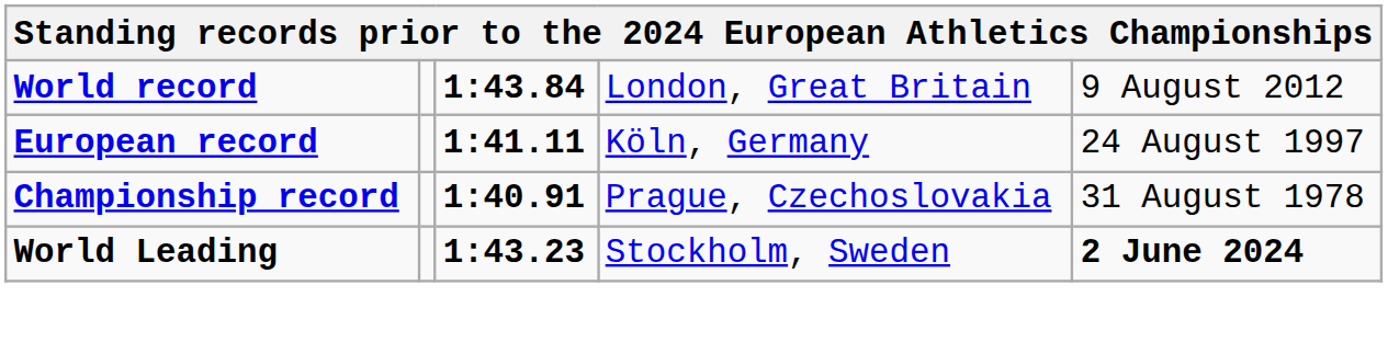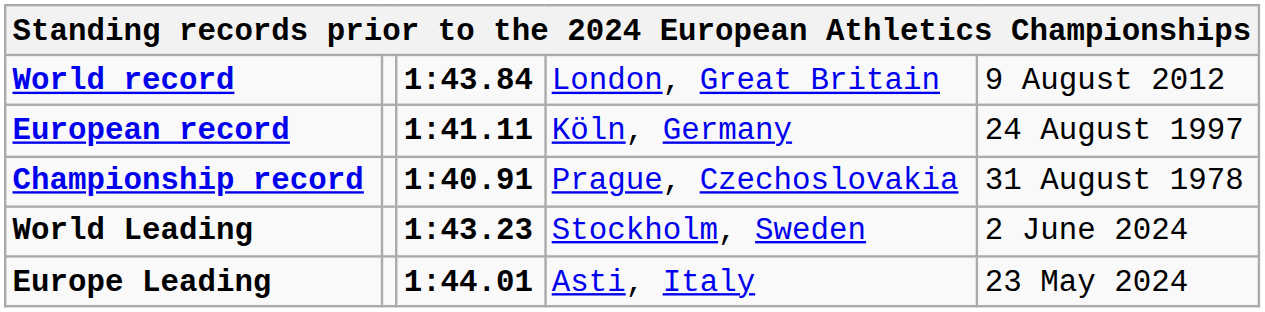 <table class="wikitable">
 <tr>
 <th colspan="5">Standing records prior to the 2024 European Athletics Championships</th>
 </tr>
 <tr>
 <td><strong><a href='#'>World record</a></strong></td>
 <td></td>
 <td><strong>1:43.84</strong></td>
 <td><a href='#'>London</a>, <a href='#'>Great Britain</a></td>
 <td>9 August 2012</td>
 </tr>
 <tr>
 <td><strong><a href='#'>European record</a></strong></td>
 <td></td>
 <td><strong>1:41.11</strong></td>
 <td><a href='#'>Köln</a>, <a href='#'>Germany</a></td>
 <td>24 August 1997</td>
 </tr>
 <tr>
 <td><strong><a href='#'>Championship record</a></strong></td>
 <td></td>
 <td><strong>1:40.91</strong></td>
 <td><a href='#'>Prague</a>, <a href='#'>Czechoslovakia</a></td>
 <td>31 August 1978</td>
 </tr>
 <tr>
 <td><strong>World Leading</strong></td>
 <td></td>
 <td><strong>1:43.23</strong></td>
 <td><a href='#'>Stockholm</a>, <a href='#'>Sweden</a></td>
-<td><strong>2 June 2024</strong></td>
+<td>2 June 2024</td>
+</tr>
+<tr>
+<td><strong>Europe Leading</strong></td>
+<td></td>
+<td><strong>1:44.01</strong></td>
+<td><a href='#'>Asti</a>, <a href='#'>Italy</a></td>
+<td>23 May 2024</td>
 </tr>
 </table>
